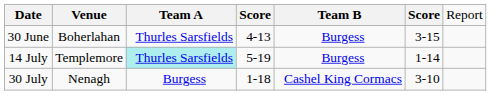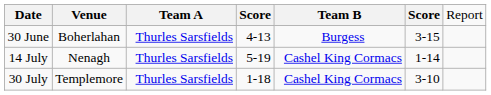 <table class="wikitable">
 <tr>
 <th>Date</th>
 <th>Venue</th>
 <th>Team A</th>
 <th>Score</th>
 <th>Team B</th>
 <th>Score</th>
 <td>Report</td>
 </tr>
 <tr align="center">
 <td>30 June</td>
 <td>Boherlahan</td>
 <td>  <a href='#'>Thurles Sarsfields</a></td>
 <td>  4-13</td>
 <td>  <a href='#'>Burgess</a></td>
 <td>  3-15</td>
 <td></td>
 </tr>
 <tr align="center">
 <td>14 July</td>
-<td>Templemore</td>
-<td style="background: paleturquoise;">  <a href='#'>Thurles Sarsfields</a></td>
+<td>Nenagh</td>
+<td>  <a href='#'>Thurles Sarsfields</a></td>
 <td>  5-19</td>
-<td>  <a href='#'>Burgess</a></td>
+<td>  <a href='#'>Cashel King Cormacs</a></td>
 <td>  1-14</td>
 <td></td>
 </tr>
 <tr align="center">
 <td>30 July</td>
-<td>Nenagh</td>
-<td>  <a href='#'>Burgess</a></td>
+<td>Templemore</td>
+<td>  <a href='#'>Thurles Sarsfields</a></td>
 <td>  1-18</td>
 <td>  <a href='#'>Cashel King Cormacs</a></td>
 <td>  3-10</td>
 <td></td>
 </tr>
 </table>
